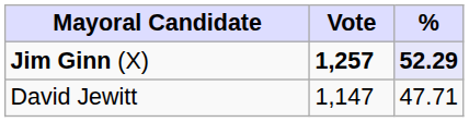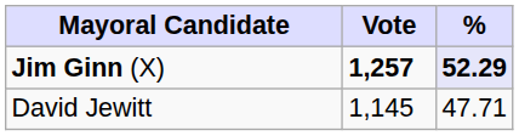 <table class="wikitable">
 <tr>
 <th style="background:#ddf; width:200px;">Mayoral Candidate</th>
 <th style="background:#ddf; width:50px;">Vote</th>
 <th style="background:#ddf; width:30px;">%</th>
 </tr>
 <tr>
 <td><strong>Jim Ginn</strong> (X)</td>
 <td><strong>1,257</strong></td>
 <td style="background: lavender;"><strong>52.29</strong></td>
 </tr>
 <tr>
 <td>David Jewitt</td>
-<td>1,147</td>
+<td>1,145</td>
 <td>47.71</td>
 </tr>
 </table>
